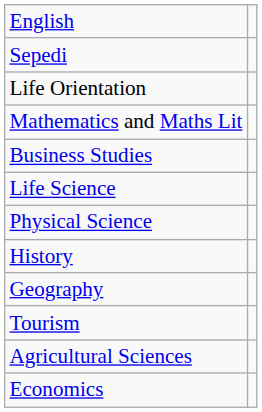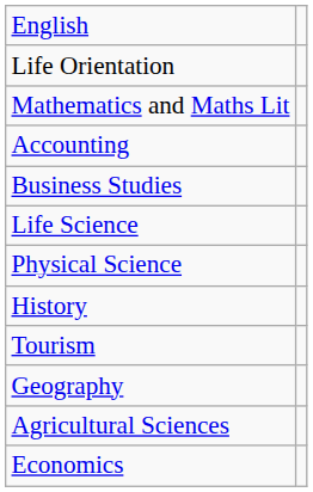 <table class="wikitable">
 <tr>
 <td><a href='#'>English</a></td>
-<td></td>
-</tr>
-<tr>
-<td><a href='#'>Sepedi</a></td>
 <td></td>
 </tr>
 <tr>
 <td>Life Orientation</td>
 <td></td>
 </tr>
 <tr>
 <td><a href='#'>Mathematics</a> and <a href='#'>Maths Lit</a></td>
+<td></td>
+</tr>
+<tr>
+<td><a href='#'>Accounting</a></td>
 <td></td>
 </tr>
 <tr>
 <td><a href='#'>Business Studies</a></td>
 <td></td>
 </tr>
 <tr>
 <td><a href='#'>Life Science</a></td>
 <td></td>
 </tr>
 <tr>
 <td><a href='#'>Physical Science</a></td>
 <td></td>
 </tr>
 <tr>
 <td><a href='#'>History</a></td>
 <td></td>
 </tr>
 <tr>
-<td><a href='#'>Geography</a></td>
+<td><a href='#'>Tourism</a></td>
 <td></td>
 </tr>
 <tr>
-<td><a href='#'>Tourism</a></td>
+<td><a href='#'>Geography</a></td>
 <td></td>
 </tr>
 <tr>
 <td><a href='#'>Agricultural Sciences</a></td>
 <td></td>
 </tr>
 <tr>
 <td><a href='#'>Economics</a></td>
 <td></td>
 </tr>
 </table>
